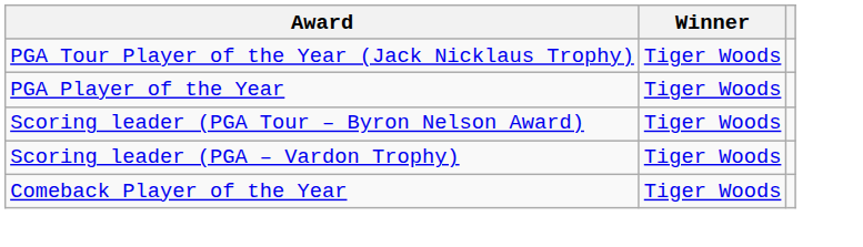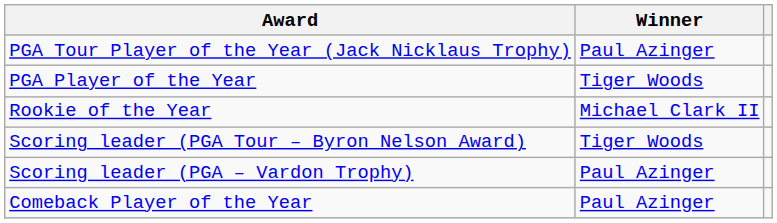 <table class="wikitable">
 <tr>
 <th>Award</th>
 <th>Winner</th>
 <th></th>
 </tr>
 <tr>
 <td><a href='#'>PGA Tour Player of the Year (Jack Nicklaus Trophy)</a></td>
-<td> <a href='#'>Tiger Woods</a></td>
+<td> <a href='#'>Paul Azinger</a></td>
 <td></td>
 </tr>
 <tr>
 <td><a href='#'>PGA Player of the Year</a></td>
 <td> <a href='#'>Tiger Woods</a></td>
+<td></td>
+</tr>
+<tr>
+<td><a href='#'>Rookie of the Year</a></td>
+<td> <a href='#'>Michael Clark II</a></td>
 <td></td>
 </tr>
 <tr>
 <td><a href='#'>Scoring leader (PGA Tour – Byron Nelson Award)</a></td>
 <td> <a href='#'>Tiger Woods</a></td>
 <td></td>
 </tr>
 <tr>
 <td><a href='#'>Scoring leader (PGA – Vardon Trophy)</a></td>
-<td> <a href='#'>Tiger Woods</a></td>
+<td> <a href='#'>Paul Azinger</a></td>
 <td></td>
 </tr>
 <tr>
 <td><a href='#'>Comeback Player of the Year</a></td>
-<td> <a href='#'>Tiger Woods</a></td>
+<td> <a href='#'>Paul Azinger</a></td>
 <td></td>
 </tr>
 </table>
